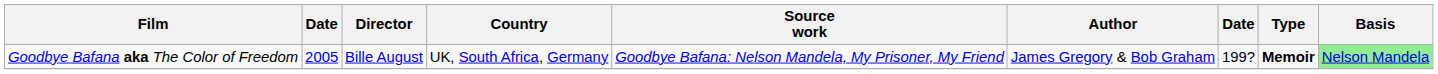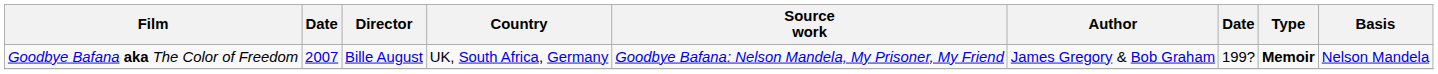 <table class="wikitable">
 <tr>
 <th>Film</th>
 <th>Date</th>
 <th>Director</th>
 <th>Country</th>
 <th>Source<br>work</th>
 <th>Author</th>
 <th>Date</th>
 <th>Type</th>
 <th>Basis</th>
 </tr>
 <tr>
 <td><em><a href='#'>Goodbye Bafana</a></em> <strong>aka</strong> <em>The Color of Freedom</em></td>
-<td><a href='#'>2005</a></td>
+<td><a href='#'>2007</a></td>
 <td><a href='#'>Bille August</a></td>
 <td>UK, <a href='#'>South Africa</a>, <a href='#'>Germany</a></td>
 <td><em><a href='#'>Goodbye Bafana: Nelson Mandela, My Prisoner, My Friend</a></em></td>
 <td><a href='#'>James Gregory</a> & <a href='#'>Bob Graham</a></td>
 <td>199?</td>
 <td><strong>Memoir</strong></td>
-<td style="background: lightgreen;"><a href='#'>Nelson Mandela</a></td>
+<td><a href='#'>Nelson Mandela</a></td>
 </tr>
 <tr>
 </tr>
 </table>
